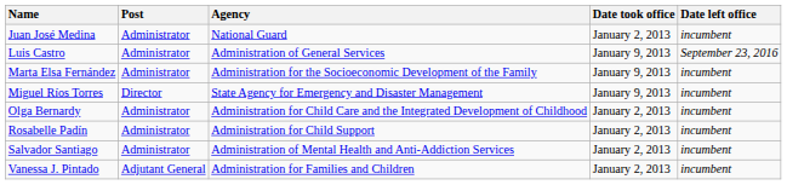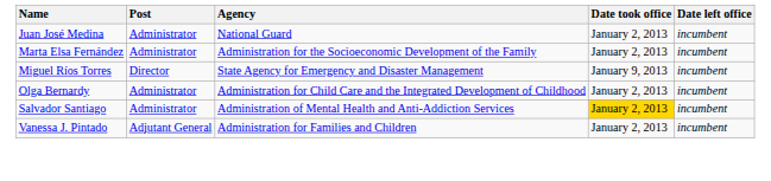 <table class="wikitable sortable" style="margin: 0 auto">
 <tr>
 <th style="text-align: left">Name</th>
 <th style="text-align: left">Post</th>
 <th style="text-align: left">Agency</th>
 <th style="text-align: left">Date took office</th>
 <th style="text-align: left">Date left office</th>
 </tr>
 <tr>
 <td><a href='#'>Juan José Medina</a></td>
 <td><a href='#'>Administrator</a></td>
 <td><a href='#'>National Guard</a></td>
 <td>January 2, 2013</td>
 <td><em>incumbent</em></td>
 </tr>
 <tr>
-<td><a href='#'>Luis Castro</a></td>
-<td><a href='#'>Administrator</a></td>
-<td><a href='#'>Administration of General Services</a></td>
-<td>January 9, 2013</td>
-<td><em>September 23, 2016</em></td>
-</tr>
-<tr>
 <td><a href='#'>Marta Elsa Fernández</a></td>
 <td><a href='#'>Administrator</a></td>
 <td><a href='#'>Administration for the Socioeconomic Development of the Family</a></td>
-<td>January 9, 2013</td>
+<td>January 2, 2013</td>
 <td><em>incumbent</em></td>
 </tr>
 <tr>
 <td><a href='#'>Miguel Ríos Torres</a></td>
 <td><a href='#'>Director</a></td>
 <td><a href='#'>State Agency for Emergency and Disaster Management</a></td>
 <td>January 9, 2013</td>
 <td><em>incumbent</em></td>
 </tr>
 <tr>
 <td><a href='#'>Olga Bernardy</a></td>
 <td><a href='#'>Administrator</a></td>
 <td><a href='#'>Administration for Child Care and the Integrated Development of Childhood</a></td>
 <td>January 2, 2013</td>
 <td><em>incumbent</em></td>
 </tr>
 <tr>
-<td><a href='#'>Rosabelle Padín</a></td>
-<td><a href='#'>Administrator</a></td>
-<td><a href='#'>Administration for Child Support</a></td>
-<td>January 2, 2013</td>
-<td><em>incumbent</em></td>
-</tr>
-<tr>
 <td><a href='#'>Salvador Santiago</a></td>
 <td><a href='#'>Administrator</a></td>
 <td><a href='#'>Administration of Mental Health and Anti-Addiction Services</a></td>
-<td>January 2, 2013</td>
+<td style="background: gold;">January 2, 2013</td>
 <td><em>incumbent</em></td>
 </tr>
 <tr>
 <td><a href='#'>Vanessa J. Pintado</a></td>
 <td><a href='#'>Adjutant General</a></td>
 <td><a href='#'>Administration for Families and Children</a></td>
 <td>January 2, 2013</td>
 <td><em>incumbent</em></td>
 </tr>
 </table>
